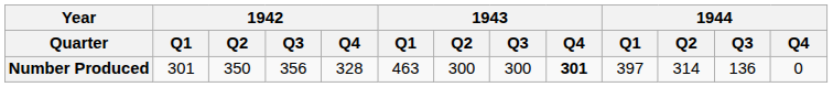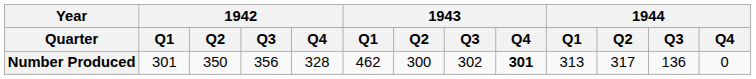 <table class="wikitable" style="text-align:center;">
 <tr>
 <th>Year</th>
 <th colspan="4">1942</th>
 <th colspan="4">1943</th>
 <th colspan="4">1944</th>
 </tr>
 <tr>
 <th>Quarter</th>
 <th style="width:3em">Q1</th>
 <th style="width:3em">Q2</th>
 <th style="width:3em">Q3</th>
 <th style="width:3em">Q4</th>
 <th style="width:3em">Q1</th>
 <th style="width:3em">Q2</th>
 <th style="width:3em">Q3</th>
 <th style="width:3em">Q4</th>
 <th style="width:3em">Q1</th>
 <th style="width:3em">Q2</th>
 <th style="width:3em">Q3</th>
 <th style="width:3em">Q4</th>
 </tr>
 <tr>
 <th>Number Produced</th>
 <td>301</td>
 <td>350</td>
 <td>356</td>
 <td>328</td>
-<td>463</td>
+<td>462</td>
 <td>300</td>
-<td>300</td>
+<td>302</td>
 <td><strong>301</strong></td>
-<td>397</td>
-<td>314</td>
+<td>313</td>
+<td>317</td>
 <td>136</td>
 <td>0</td>
 </tr>
 </table>
